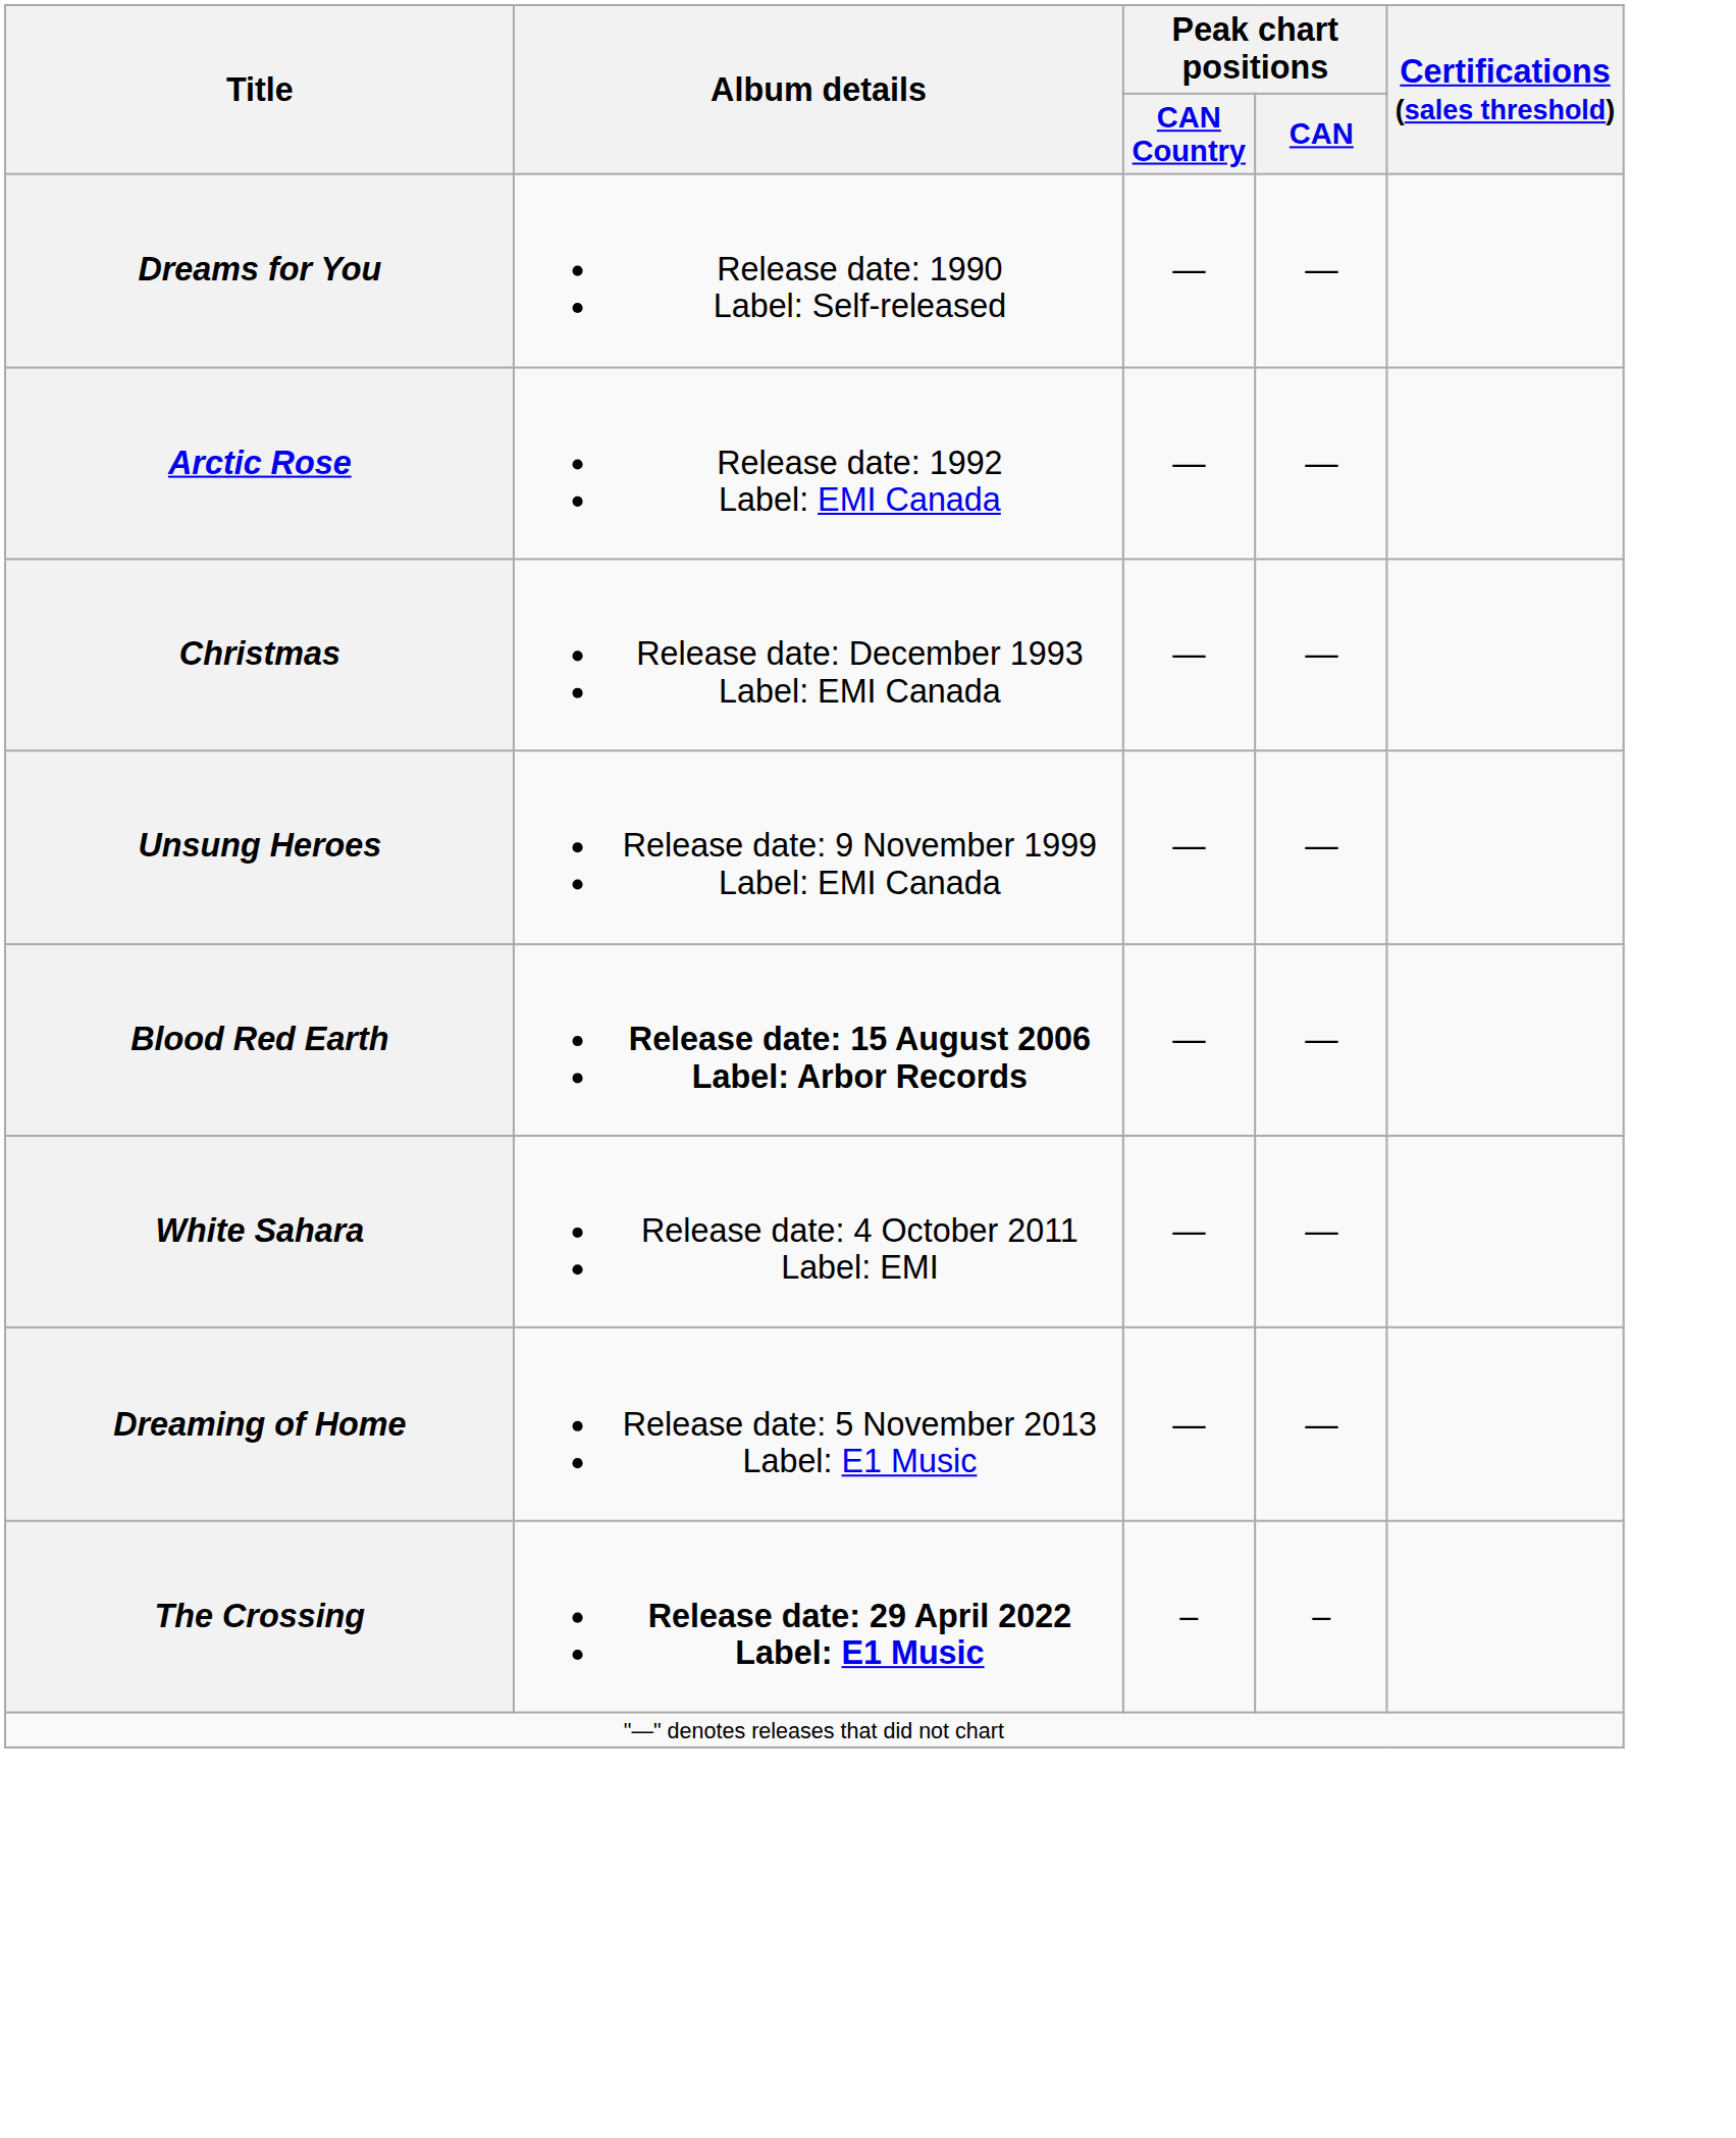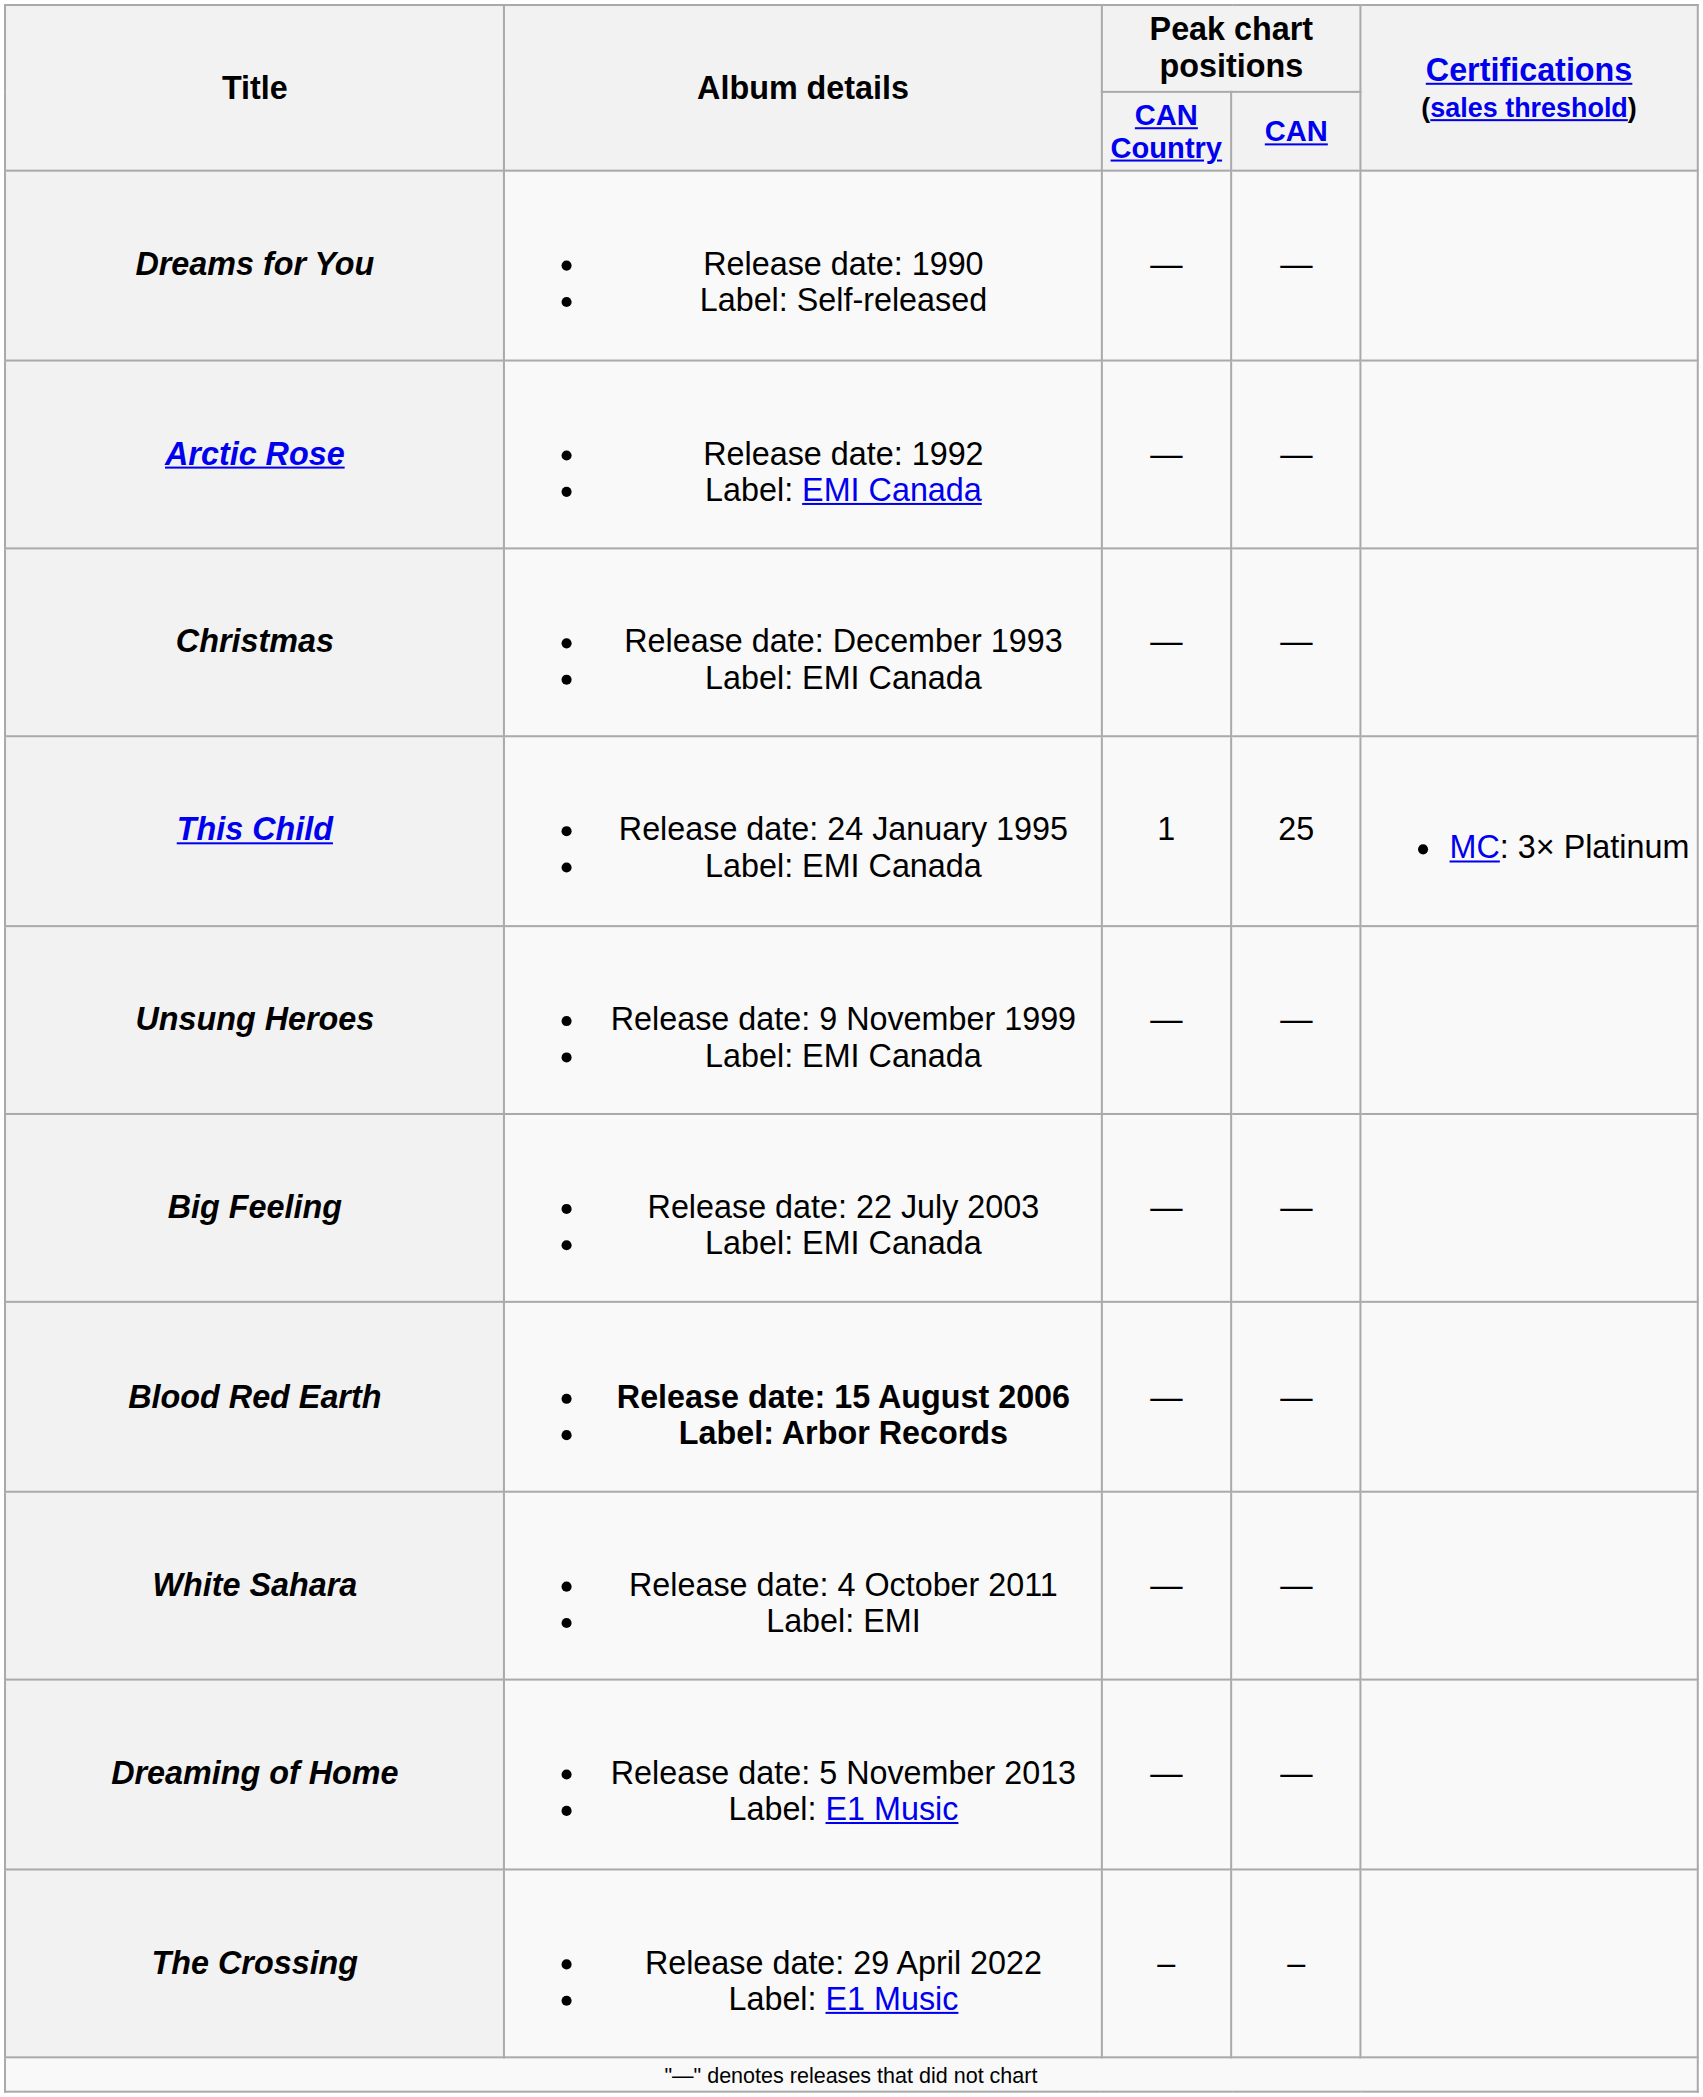 <table class="wikitable plainrowheaders" style="text-align:center;">
 <tr>
 <th rowspan="2"  style="width:15em;">Title</th>
 <th rowspan="2"  style="width:18em;">Album details</th>
 <th colspan="2">Peak chart<br>positions</th>
 <th rowspan="2"><a href='#'>Certifications</a><br><small>(<a href='#'>sales threshold</a>)</small></th>
 </tr>
 <tr>
 <th style="width:4em;font-size:90%;"><a href='#'>CAN Country</a></th>
 <th style="width:4em;font-size:90%;"><a href='#'>CAN</a></th>
 </tr>
 <tr>
 <th scope="row"><em>Dreams for You</em></th>
 <td><br><ul><li>Release date: 1990</li><li>Label: Self-released</li></ul></td>
 <td>—</td>
 <td>—</td>
 <td></td>
 </tr>
 <tr>
 <th scope="row"><em><a href='#'>Arctic Rose</a></em></th>
 <td><br><ul><li>Release date: 1992</li><li>Label: <a href='#'>EMI Canada</a></li></ul></td>
 <td>—</td>
 <td>—</td>
 <td></td>
 </tr>
 <tr>
 <th scope="row"><em>Christmas</em></th>
 <td><br><ul><li>Release date: December 1993</li><li>Label: EMI Canada</li></ul></td>
 <td>—</td>
 <td>—</td>
 <td></td>
 </tr>
 <tr>
+<th scope="row"><em><a href='#'>This Child</a></em></th>
+<td><br><ul><li>Release date: 24 January 1995</li><li>Label: EMI Canada</li></ul></td>
+<td>1</td>
+<td>25</td>
+<td align="left"><br><ul><li><a href='#'>MC</a>: 3× Platinum</li></ul></td>
+</tr>
+<tr>
 <th scope="row"><em>Unsung Heroes</em></th>
 <td><br><ul><li>Release date: 9 November 1999</li><li>Label: EMI Canada</li></ul></td>
+<td>—</td>
+<td>—</td>
+<td></td>
+</tr>
+<tr>
+<th scope="row"><em>Big Feeling</em></th>
+<td><br><ul><li>Release date: 22 July 2003</li><li>Label: EMI Canada</li></ul></td>
 <td>—</td>
 <td>—</td>
 <td></td>
 </tr>
 <tr>
 <th scope="row"><em>Blood Red Earth</em></th>
 <td><strong><br><ul><li>Release date: 15 August 2006</li><li>Label: Arbor Records</li></ul></strong></td>
 <td>—</td>
 <td>—</td>
 <td></td>
 </tr>
 <tr>
 <th scope="row"><em>White Sahara</em></th>
 <td><br><ul><li>Release date: 4 October 2011</li><li>Label: EMI</li></ul></td>
 <td>—</td>
 <td>—</td>
 <td></td>
 </tr>
 <tr>
 <th scope="row"><em>Dreaming of Home</em></th>
 <td><br><ul><li>Release date: 5 November 2013</li><li>Label: <a href='#'>E1 Music</a></li></ul></td>
 <td>—</td>
 <td>—</td>
 <td></td>
 </tr>
 <tr>
 <th scope="row"><em>The Crossing</em></th>
-<td><strong><br><ul><li>Release date: 29 April 2022</li><li>Label: <a href='#'>E1 Music</a></li></ul></strong></td>
+<td><br><ul><li>Release date: 29 April 2022</li><li>Label: <a href='#'>E1 Music</a></li></ul></td>
 <td>–</td>
 <td>–</td>
 <td></td>
 </tr>
 <tr>
 <td colspan="5" style="font-size:8pt">"—" denotes releases that did not chart</td>
 </tr>
 </table>
